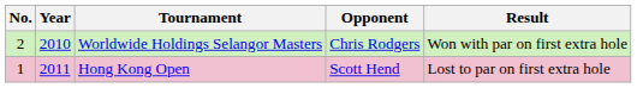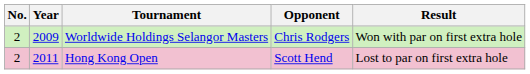 <table class="wikitable" style="font-size:95%;">
 <tr>
 <th>No.</th>
 <th>Year</th>
 <th>Tournament</th>
 <th>Opponent</th>
 <th>Result</th>
 </tr>
 <tr style="background:#D0F0C0;">
 <td align=center>2</td>
-<td><a href='#'>2010</a></td>
+<td><a href='#'>2009</a></td>
 <td><a href='#'>Worldwide Holdings Selangor Masters</a></td>
 <td> <a href='#'>Chris Rodgers</a></td>
 <td>Won with par on first extra hole</td>
 </tr>
 <tr style="background:#F2C1D1;">
-<td align=center>1</td>
+<td align=center>2</td>
 <td><a href='#'>2011</a></td>
 <td><a href='#'>Hong Kong Open</a></td>
 <td> <a href='#'>Scott Hend</a></td>
 <td>Lost to par on first extra hole</td>
 </tr>
 </table>
